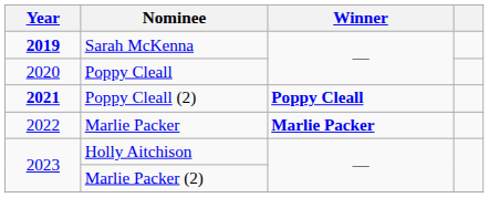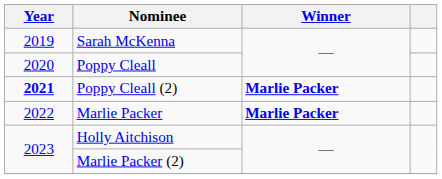 <table class="wikitable">
 <tr>
 <th width=65><a href='#'>Year</a></th>
 <th width=170>Nominee</th>
 <th width=170><a href='#'>Winner</a></th>
 <th width=20></th>
 </tr>
 <tr>
-<td align=center><strong><a href='#'>2019</a></strong></td>
+<td align=center><a href='#'>2019</a></td>
 <td> <a href='#'>Sarah McKenna</a></td>
 <td align=center rowspan=2>—</td>
 <td align=center></td>
 </tr>
 <tr>
 <td align=center><a href='#'>2020</a></td>
 <td> <a href='#'>Poppy Cleall</a></td>
 <td align=center></td>
 </tr>
 <tr>
 <td align=center><strong><a href='#'>2021</a></strong></td>
 <td> <a href='#'>Poppy Cleall</a> (2)</td>
-<td> <strong><a href='#'>Poppy Cleall</a></strong></td>
+<td> <strong><a href='#'>Marlie Packer</a></strong></td>
 <td align=center></td>
 </tr>
 <tr>
 <td align=center><a href='#'>2022</a></td>
 <td> <a href='#'>Marlie Packer</a></td>
 <td> <strong><a href='#'>Marlie Packer</a></strong></td>
 <td align=center></td>
 </tr>
 <tr>
 <td align=center rowspan=2><a href='#'>2023</a></td>
 <td> <a href='#'>Holly Aitchison</a></td>
 <td align=center rowspan=2>—</td>
 <td align=center rowspan=2></td>
 </tr>
 <tr>
 <td> <a href='#'>Marlie Packer</a> (2)</td>
 </tr>
 <tr>
 </tr>
 </table>
